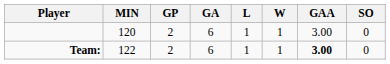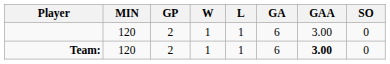 <table class="wikitable sortable" width="60%">
 <tr>
 <th bgcolor="#DDDDFF" width="10%">Player</th>
 <th width="3%" bgcolor="#DDDDFF" title="Minutes played">MIN</th>
 <th width="3%" bgcolor="#DDDDFF" title="Games played in">GP</th>
+<th width="3%" bgcolor="#DDDDFF" title="Games played in">W</th>
+<th width="3%" bgcolor="#DDDDFF"title="Games played in">L</th>
 <th width="3%" bgcolor="#DDDDFF" title="Goals against">GA</th>
-<th width="3%" bgcolor="#DDDDFF"title="Games played in">L</th>
-<th width="3%" bgcolor="#DDDDFF" title="Games played in">W</th>
 <th width="3%" bgcolor="#DDDDFF" title="Goals against average">GAA</th>
 <th width="3%" bgcolor="#DDDDFF" title="Shut-outs">SO</th>
 </tr>
 <tr align="center">
 <td align="right"></td>
 <td>120</td>
 <td>2</td>
-<td>6</td>
 <td>1</td>
 <td>1</td>
+<td>6</td>
 <td>3.00</td>
 <td>0</td>
 </tr>
 <tr align="center">
 <td align="right"><strong>Team:</strong></td>
-<td>122</td>
+<td>120</td>
 <td>2</td>
-<td>6</td>
 <td>1</td>
 <td>1</td>
+<td>6</td>
 <td><strong>3.00</strong></td>
 <td>0</td>
 </tr>
 </table>
